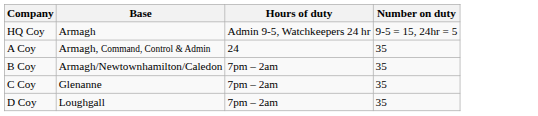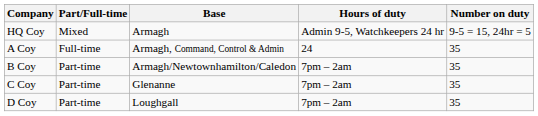 <table class="wikitable">
 <tr>
 <th>Company</th>
+<th>Part/Full-time</th>
 <th>Base</th>
 <th>Hours of duty</th>
 <th>Number on duty</th>
 </tr>
 <tr>
 <td>HQ Coy</td>
+<td>Mixed</td>
 <td>Armagh</td>
 <td>Admin 9-5, Watchkeepers 24 hr</td>
 <td>9-5 = 15, 24hr = 5</td>
 </tr>
 <tr>
 <td>A Coy</td>
+<td>Full-time</td>
 <td>Armagh, <small>Command, Control & Admin</small></td>
 <td>24</td>
 <td>35</td>
 </tr>
 <tr>
 <td>B Coy</td>
+<td>Part-time</td>
 <td>Armagh/Newtownhamilton/Caledon</td>
 <td>7pm – 2am</td>
 <td>35</td>
 </tr>
 <tr>
 <td>C Coy</td>
+<td>Part-time</td>
 <td>Glenanne</td>
 <td>7pm – 2am</td>
 <td>35</td>
 </tr>
 <tr>
 <td>D Coy</td>
+<td>Part-time</td>
 <td>Loughgall</td>
 <td>7pm – 2am</td>
 <td>35</td>
 </tr>
 </table>
